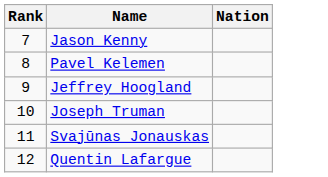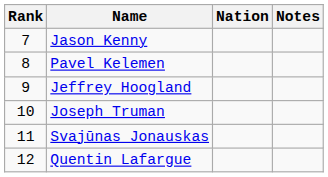 <table class="wikitable sortable" style="text-align:center">
 <tr>
 <th>Rank</th>
 <th>Name</th>
 <th>Nation</th>
+<th>Notes</th>
 </tr>
 <tr>
 <td>7</td>
 <td align=left><a href='#'>Jason Kenny</a></td>
 <td align=left></td>
+<td></td>
 </tr>
 <tr>
 <td>8</td>
 <td align=left><a href='#'>Pavel Kelemen</a></td>
 <td align=left></td>
+<td></td>
 </tr>
 <tr>
 <td>9</td>
 <td align=left><a href='#'>Jeffrey Hoogland</a></td>
 <td align=left></td>
+<td></td>
 </tr>
 <tr>
 <td>10</td>
 <td align=left><a href='#'>Joseph Truman</a></td>
 <td align=left></td>
+<td></td>
 </tr>
 <tr>
 <td>11</td>
 <td align=left><a href='#'>Svajūnas Jonauskas</a></td>
 <td align=left></td>
+<td></td>
 </tr>
 <tr>
 <td>12</td>
 <td align=left><a href='#'>Quentin Lafargue</a></td>
 <td align=left></td>
+<td></td>
 </tr>
 </table>
